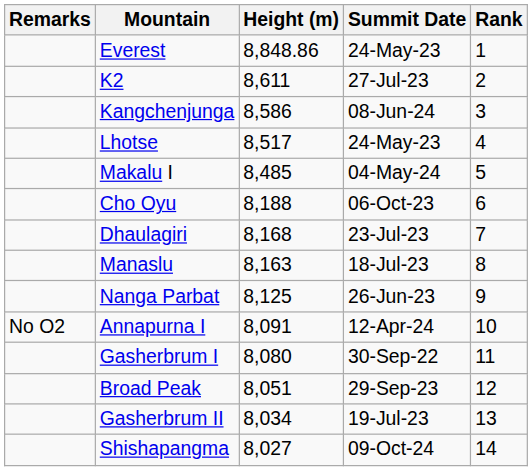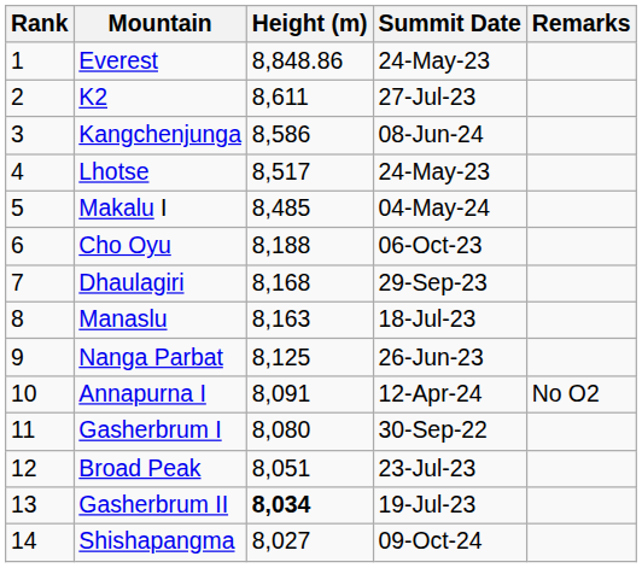 <table class="wikitable sortable">
 <tr>
-<th>Remarks</th>
+<th>Rank</th>
 <th>Mountain</th>
 <th>Height (m)</th>
 <th>Summit Date</th>
-<th>Rank</th>
+<th>Remarks</th>
 </tr>
 <tr>
-<td></td>
+<td>1</td>
 <td><a href='#'>Everest</a></td>
 <td>8,848.86</td>
 <td>24-May-23</td>
-<td>1</td>
+<td></td>
 </tr>
 <tr>
-<td></td>
+<td>2</td>
 <td><a href='#'>K2</a></td>
 <td>8,611</td>
 <td>27-Jul-23</td>
-<td>2</td>
+<td></td>
 </tr>
 <tr>
-<td></td>
+<td>3</td>
 <td><a href='#'>Kangchenjunga</a></td>
 <td>8,586</td>
 <td>08-Jun-24</td>
-<td>3</td>
+<td></td>
 </tr>
 <tr>
-<td></td>
+<td>4</td>
 <td><a href='#'>Lhotse</a></td>
 <td>8,517</td>
 <td>24-May-23</td>
-<td>4</td>
+<td></td>
 </tr>
 <tr>
-<td></td>
+<td>5</td>
 <td><a href='#'>Makalu</a> I</td>
 <td>8,485</td>
 <td>04-May-24</td>
-<td>5</td>
+<td></td>
 </tr>
 <tr>
-<td></td>
+<td>6</td>
 <td><a href='#'>Cho Oyu</a></td>
 <td>8,188</td>
 <td>06-Oct-23</td>
-<td>6</td>
+<td></td>
 </tr>
 <tr>
-<td></td>
+<td>7</td>
 <td><a href='#'>Dhaulagiri</a></td>
 <td>8,168</td>
-<td>23-Jul-23</td>
-<td>7</td>
+<td>29-Sep-23</td>
+<td></td>
 </tr>
 <tr>
-<td></td>
+<td>8</td>
 <td><a href='#'>Manaslu</a></td>
 <td>8,163</td>
 <td>18-Jul-23</td>
-<td>8</td>
+<td></td>
 </tr>
 <tr>
-<td></td>
+<td>9</td>
 <td><a href='#'>Nanga Parbat</a></td>
 <td>8,125</td>
 <td>26-Jun-23</td>
-<td>9</td>
+<td></td>
 </tr>
 <tr>
-<td>No O2</td>
+<td>10</td>
 <td><a href='#'>Annapurna I</a></td>
 <td>8,091</td>
 <td>12-Apr-24</td>
-<td>10</td>
+<td>No O2</td>
 </tr>
 <tr>
-<td></td>
+<td>11</td>
 <td><a href='#'>Gasherbrum I</a></td>
 <td>8,080</td>
 <td>30-Sep-22</td>
-<td>11</td>
+<td></td>
 </tr>
 <tr>
-<td></td>
+<td>12</td>
 <td><a href='#'>Broad Peak</a></td>
 <td>8,051</td>
-<td>29-Sep-23</td>
-<td>12</td>
+<td>23-Jul-23</td>
+<td></td>
 </tr>
 <tr>
+<td>13</td>
+<td><a href='#'>Gasherbrum II</a></td>
+<td><strong>8,034</strong></td>
+<td>19-Jul-23</td>
 <td></td>
-<td><a href='#'>Gasherbrum II</a></td>
-<td>8,034</td>
-<td>19-Jul-23</td>
-<td>13</td>
 </tr>
 <tr>
-<td></td>
+<td>14</td>
 <td><a href='#'>Shishapangma</a></td>
 <td>8,027</td>
 <td>09-Oct-24</td>
-<td>14</td>
+<td></td>
 </tr>
 </table>
